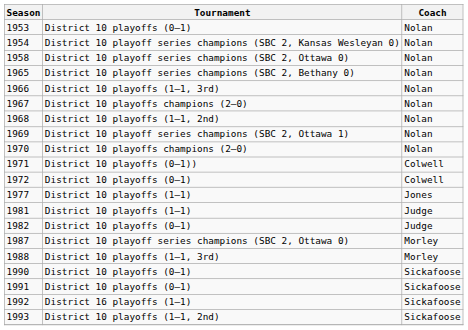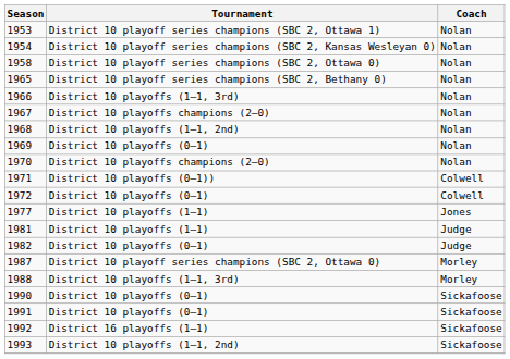 <table class="wikitable">
 <tr>
 <th>Season</th>
 <th>Tournament</th>
 <th>Coach</th>
 </tr>
 <tr>
 <td>1953</td>
-<td>District 10 playoffs (0–1)</td>
+<td>District 10 playoff series champions (SBC 2, Ottawa 1)</td>
 <td>Nolan</td>
 </tr>
 <tr>
 <td>1954</td>
 <td>District 10 playoff series champions (SBC 2, Kansas Wesleyan 0)</td>
 <td>Nolan</td>
 </tr>
 <tr>
 <td>1958</td>
 <td>District 10 playoff series champions (SBC 2, Ottawa 0)</td>
 <td>Nolan</td>
 </tr>
 <tr>
 <td>1965</td>
 <td>District 10 playoff series champions (SBC 2, Bethany 0)</td>
 <td>Nolan</td>
 </tr>
 <tr>
 <td>1966</td>
 <td>District 10 playoffs (1–1, 3rd)</td>
 <td>Nolan</td>
 </tr>
 <tr>
 <td>1967</td>
 <td>District 10 playoffs champions (2–0)</td>
 <td>Nolan</td>
 </tr>
 <tr>
 <td>1968</td>
 <td>District 10 playoffs (1–1, 2nd)</td>
 <td>Nolan</td>
 </tr>
 <tr>
 <td>1969</td>
-<td>District 10 playoff series champions (SBC 2, Ottawa 1)</td>
+<td>District 10 playoffs (0–1)</td>
 <td>Nolan</td>
 </tr>
 <tr>
 <td>1970</td>
 <td>District 10 playoffs champions (2–0)</td>
 <td>Nolan</td>
 </tr>
 <tr>
 <td>1971</td>
 <td>District 10 playoffs (0–1))</td>
 <td>Colwell</td>
 </tr>
 <tr>
 <td>1972</td>
 <td>District 10 playoffs (0–1)</td>
 <td>Colwell</td>
 </tr>
 <tr>
 <td>1977</td>
 <td>District 10 playoffs (1–1)</td>
 <td>Jones</td>
 </tr>
 <tr>
 <td>1981</td>
 <td>District 10 playoffs (1–1)</td>
 <td>Judge</td>
 </tr>
 <tr>
 <td>1982</td>
 <td>District 10 playoffs (0–1)</td>
 <td>Judge</td>
 </tr>
 <tr>
 <td>1987</td>
 <td>District 10 playoff series champions (SBC 2, Ottawa 0)</td>
 <td>Morley</td>
 </tr>
 <tr>
 <td>1988</td>
 <td>District 10 playoffs (1–1, 3rd)</td>
 <td>Morley</td>
 </tr>
 <tr>
 <td>1990</td>
 <td>District 10 playoffs (0–1)</td>
 <td>Sickafoose</td>
 </tr>
 <tr>
 <td>1991</td>
 <td>District 10 playoffs (0–1)</td>
 <td>Sickafoose</td>
 </tr>
 <tr>
 <td>1992</td>
 <td>District 16 playoffs (1–1)</td>
 <td>Sickafoose</td>
 </tr>
 <tr>
 <td>1993</td>
 <td>District 10 playoffs (1–1, 2nd)</td>
 <td>Sickafoose</td>
 </tr>
 <tr>
 </tr>
 </table>
